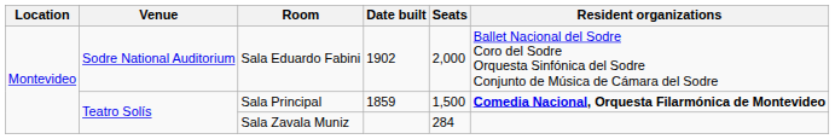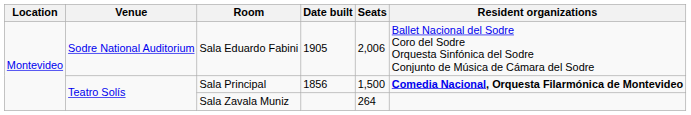 <table class="wikitable">
 <tr>
 <th>Location</th>
 <th>Venue</th>
 <th>Room</th>
 <th>Date built</th>
 <th>Seats</th>
 <th>Resident organizations</th>
 </tr>
 <tr>
 <td rowspan=3><a href='#'>Montevideo</a></td>
 <td><a href='#'>Sodre National Auditorium</a></td>
 <td>Sala Eduardo Fabini</td>
-<td>1902</td>
-<td>2,000</td>
+<td>1905</td>
+<td>2,006</td>
 <td><a href='#'>Ballet Nacional del Sodre</a><br>Coro del Sodre<br>Orquesta Sinfónica del Sodre<br>Conjunto de Música de Cámara del Sodre</td>
 </tr>
 <tr>
 <td rowspan=2><a href='#'>Teatro Solís</a></td>
 <td>Sala Principal</td>
-<td>1859</td>
+<td>1856</td>
 <td>1,500</td>
 <td><strong><a href='#'>Comedia Nacional</a>, Orquesta Filarmónica de Montevideo</strong></td>
 </tr>
 <tr>
 <td>Sala Zavala Muniz</td>
 <td></td>
-<td>284</td>
+<td>264</td>
 <td></td>
 </tr>
 </table>
